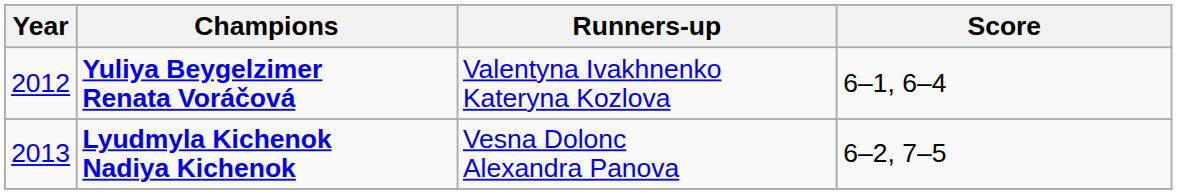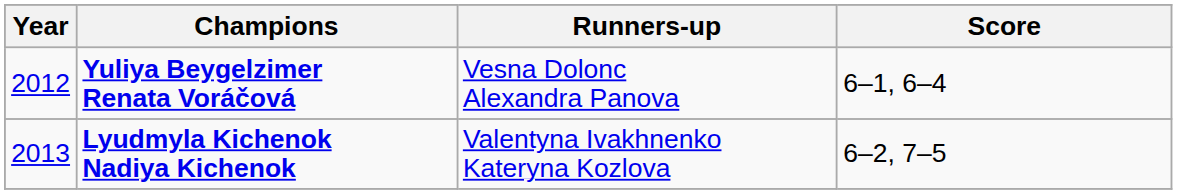 <table class="wikitable" style="font-size:90%">
 <tr>
 <th>Year</th>
 <th width="200">Champions</th>
 <th width="200">Runners-up</th>
 <th width="175">Score</th>
 </tr>
 <tr>
 <td><a href='#'>2012</a></td>
 <td> <strong><a href='#'>Yuliya Beygelzimer</a></strong> <br>  <strong><a href='#'>Renata Voráčová</a></strong></td>
-<td> <a href='#'>Valentyna Ivakhnenko</a> <br>  <a href='#'>Kateryna Kozlova</a></td>
+<td> <a href='#'>Vesna Dolonc</a> <br>  <a href='#'>Alexandra Panova</a></td>
 <td>6–1, 6–4</td>
 </tr>
 <tr>
 <td><a href='#'>2013</a></td>
 <td> <strong><a href='#'>Lyudmyla Kichenok</a></strong> <br>  <strong><a href='#'>Nadiya Kichenok</a></strong></td>
-<td> <a href='#'>Vesna Dolonc</a> <br>  <a href='#'>Alexandra Panova</a></td>
+<td> <a href='#'>Valentyna Ivakhnenko</a> <br>  <a href='#'>Kateryna Kozlova</a></td>
 <td>6–2, 7–5</td>
 </tr>
 </table>
